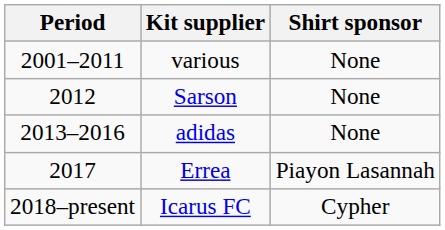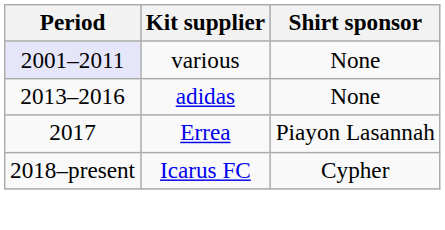 <table class="wikitable" style="text-align: center">
 <tr>
 <th>Period</th>
 <th>Kit supplier</th>
 <th>Shirt sponsor</th>
 </tr>
 <tr>
-<td>2001–2011</td>
+<td style="background: lavender;">2001–2011</td>
 <td>various</td>
-<td>None</td>
-</tr>
-<tr>
-<td>2012</td>
-<td><a href='#'>Sarson</a></td>
 <td>None</td>
 </tr>
 <tr>
 <td>2013–2016</td>
 <td><a href='#'>adidas</a></td>
 <td>None</td>
 </tr>
 <tr>
 <td>2017</td>
 <td><a href='#'>Errea</a></td>
 <td>Piayon Lasannah</td>
 </tr>
 <tr>
 <td>2018–present</td>
 <td><a href='#'>Icarus FC</a></td>
 <td>Cypher</td>
 </tr>
 </table>
